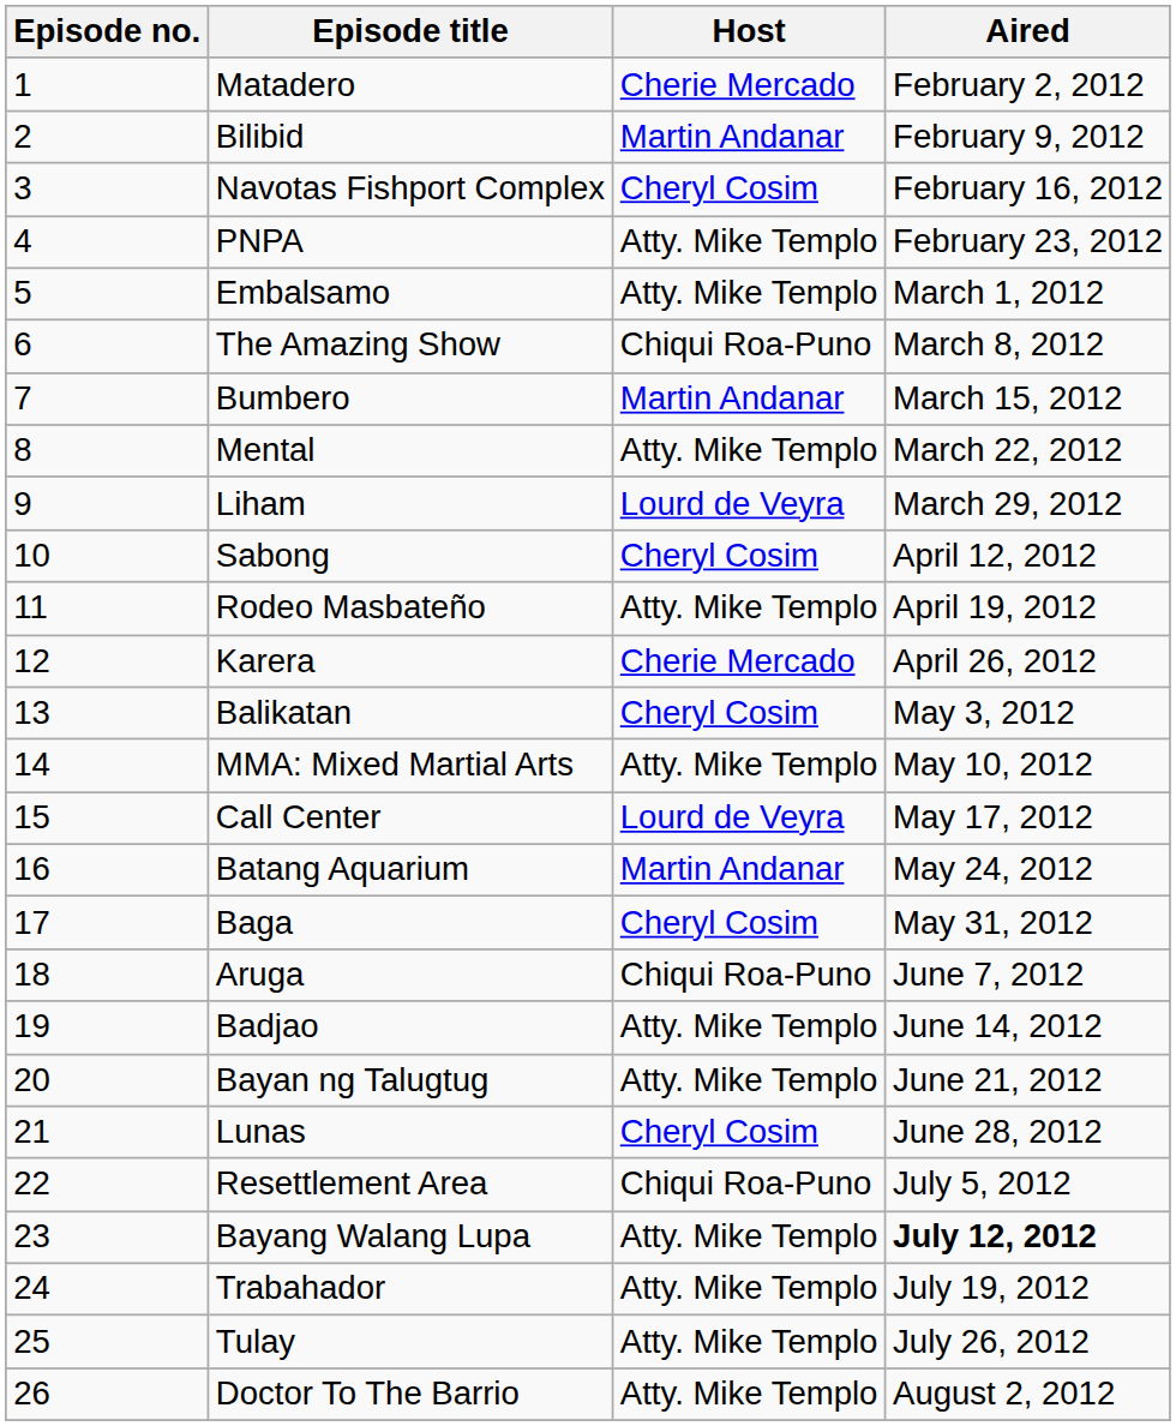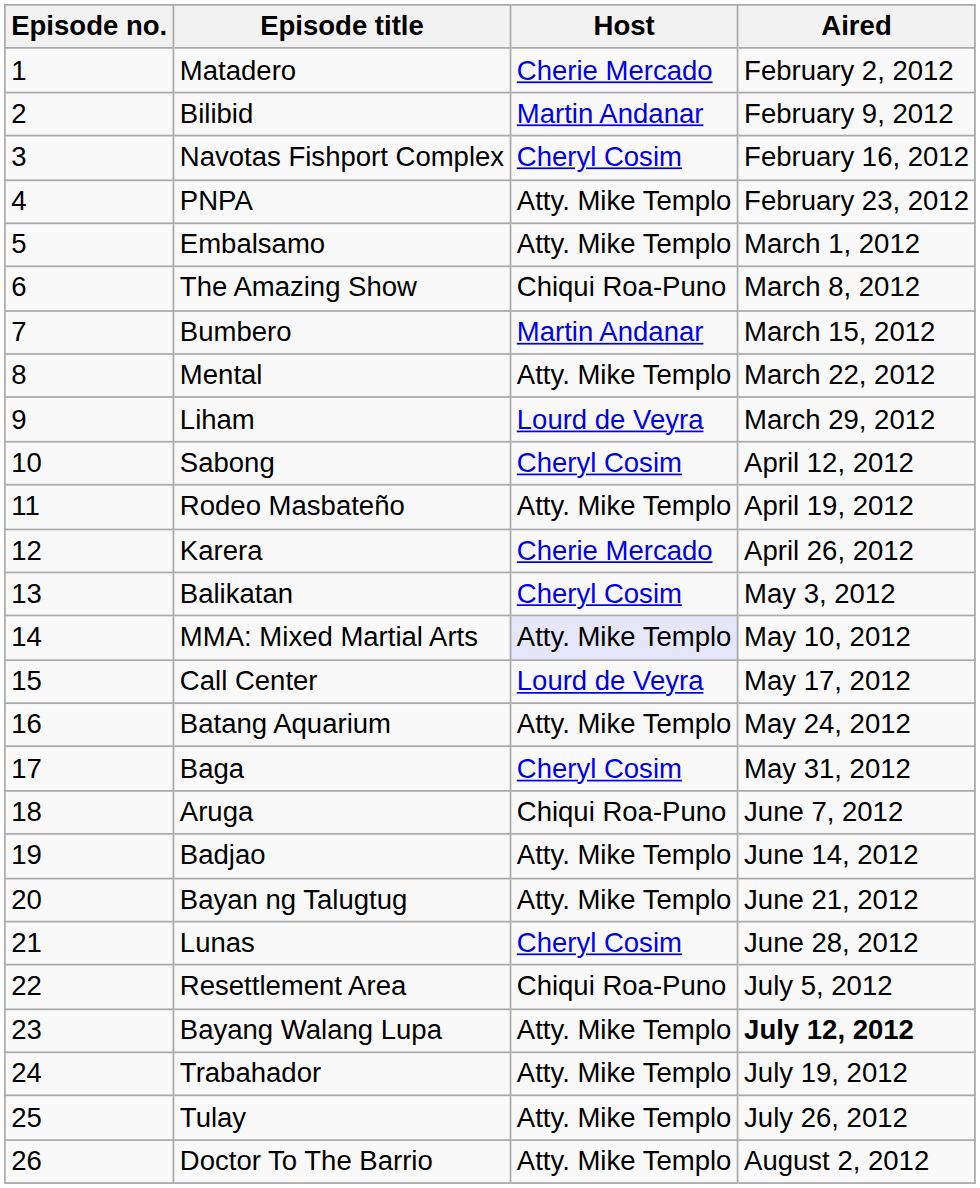 <table class="wikitable">
 <tr>
 <th>Episode no.</th>
 <th>Episode title</th>
 <th>Host</th>
 <th>Aired</th>
 </tr>
 <tr>
 <td>1</td>
 <td>Matadero</td>
 <td><a href='#'>Cherie Mercado</a></td>
 <td>February 2, 2012</td>
 </tr>
 <tr>
 <td>2</td>
 <td>Bilibid</td>
 <td><a href='#'>Martin Andanar</a></td>
 <td>February 9, 2012</td>
 </tr>
 <tr>
 <td>3</td>
 <td>Navotas Fishport Complex</td>
 <td><a href='#'>Cheryl Cosim</a></td>
 <td>February 16, 2012</td>
 </tr>
 <tr>
 <td>4</td>
 <td>PNPA</td>
 <td>Atty. Mike Templo</td>
 <td>February 23, 2012</td>
 </tr>
 <tr>
 <td>5</td>
 <td>Embalsamo</td>
 <td>Atty. Mike Templo</td>
 <td>March 1, 2012</td>
 </tr>
 <tr>
 <td>6</td>
 <td>The Amazing Show</td>
 <td>Chiqui Roa-Puno</td>
 <td>March 8, 2012</td>
 </tr>
 <tr>
 <td>7</td>
 <td>Bumbero</td>
 <td><a href='#'>Martin Andanar</a></td>
 <td>March 15, 2012</td>
 </tr>
 <tr>
 <td>8</td>
 <td>Mental</td>
 <td>Atty. Mike Templo</td>
 <td>March 22, 2012</td>
 </tr>
 <tr>
 <td>9</td>
 <td>Liham</td>
 <td><a href='#'>Lourd de Veyra</a></td>
 <td>March 29, 2012</td>
 </tr>
 <tr>
 <td>10</td>
 <td>Sabong</td>
 <td><a href='#'>Cheryl Cosim</a></td>
 <td>April 12, 2012</td>
 </tr>
 <tr>
 <td>11</td>
 <td>Rodeo Masbateño</td>
 <td>Atty. Mike Templo</td>
 <td>April 19, 2012</td>
 </tr>
 <tr>
 <td>12</td>
 <td>Karera</td>
 <td><a href='#'>Cherie Mercado</a></td>
 <td>April 26, 2012</td>
 </tr>
 <tr>
 <td>13</td>
 <td>Balikatan</td>
 <td><a href='#'>Cheryl Cosim</a></td>
 <td>May 3, 2012</td>
 </tr>
 <tr>
 <td>14</td>
 <td>MMA: Mixed Martial Arts</td>
-<td>Atty. Mike Templo</td>
+<td style="background: lavender;">Atty. Mike Templo</td>
 <td>May 10, 2012</td>
 </tr>
 <tr>
 <td>15</td>
 <td>Call Center</td>
 <td><a href='#'>Lourd de Veyra</a></td>
 <td>May 17, 2012</td>
 </tr>
 <tr>
 <td>16</td>
 <td>Batang Aquarium</td>
-<td><a href='#'>Martin Andanar</a></td>
+<td>Atty. Mike Templo</td>
 <td>May 24, 2012</td>
 </tr>
 <tr>
 <td>17</td>
 <td>Baga</td>
 <td><a href='#'>Cheryl Cosim</a></td>
 <td>May 31, 2012</td>
 </tr>
 <tr>
 <td>18</td>
 <td>Aruga</td>
 <td>Chiqui Roa-Puno</td>
 <td>June 7, 2012</td>
 </tr>
 <tr>
 <td>19</td>
 <td>Badjao</td>
 <td>Atty. Mike Templo</td>
 <td>June 14, 2012</td>
 </tr>
 <tr>
 <td>20</td>
 <td>Bayan ng Talugtug</td>
 <td>Atty. Mike Templo</td>
 <td>June 21, 2012</td>
 </tr>
 <tr>
 <td>21</td>
 <td>Lunas</td>
 <td><a href='#'>Cheryl Cosim</a></td>
 <td>June 28, 2012</td>
 </tr>
 <tr>
 <td>22</td>
 <td>Resettlement Area</td>
 <td>Chiqui Roa-Puno</td>
 <td>July 5, 2012</td>
 </tr>
 <tr>
 <td>23</td>
 <td>Bayang Walang Lupa</td>
 <td>Atty. Mike Templo</td>
 <td><strong>July 12, 2012</strong></td>
 </tr>
 <tr>
 <td>24</td>
 <td>Trabahador</td>
 <td>Atty. Mike Templo</td>
 <td>July 19, 2012</td>
 </tr>
 <tr>
 <td>25</td>
 <td>Tulay</td>
 <td>Atty. Mike Templo</td>
 <td>July 26, 2012</td>
 </tr>
 <tr>
 <td>26</td>
 <td>Doctor To The Barrio</td>
 <td>Atty. Mike Templo</td>
 <td>August 2, 2012</td>
 </tr>
 </table>
